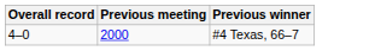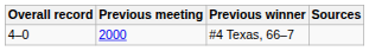 <table class="wikitable">
 <tr>
 <th>Overall record</th>
 <th>Previous meeting</th>
 <th>Previous winner</th>
+<th>Sources</th>
 </tr>
 <tr>
 <td>4–0</td>
 <td><a href='#'>2000</a></td>
 <td>#4 Texas, 66–7</td>
+<td></td>
 </tr>
 </table>
